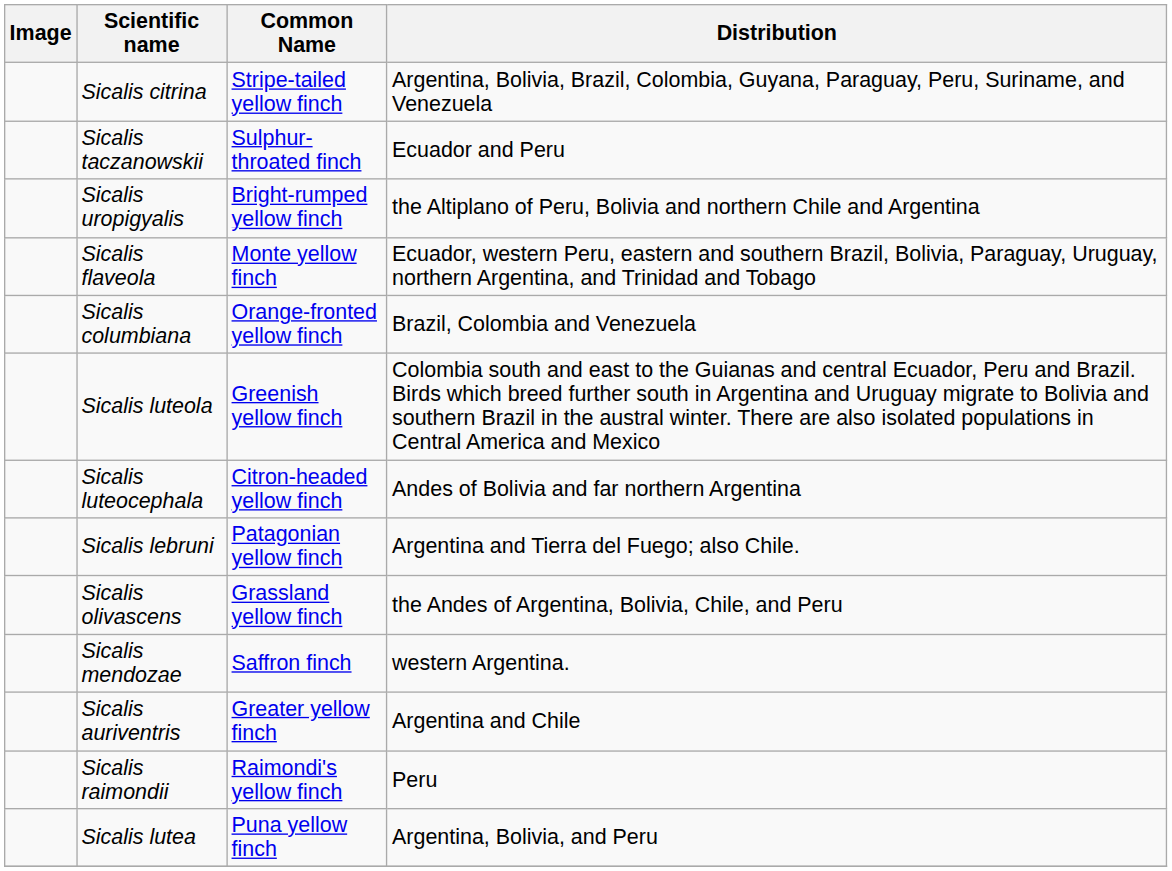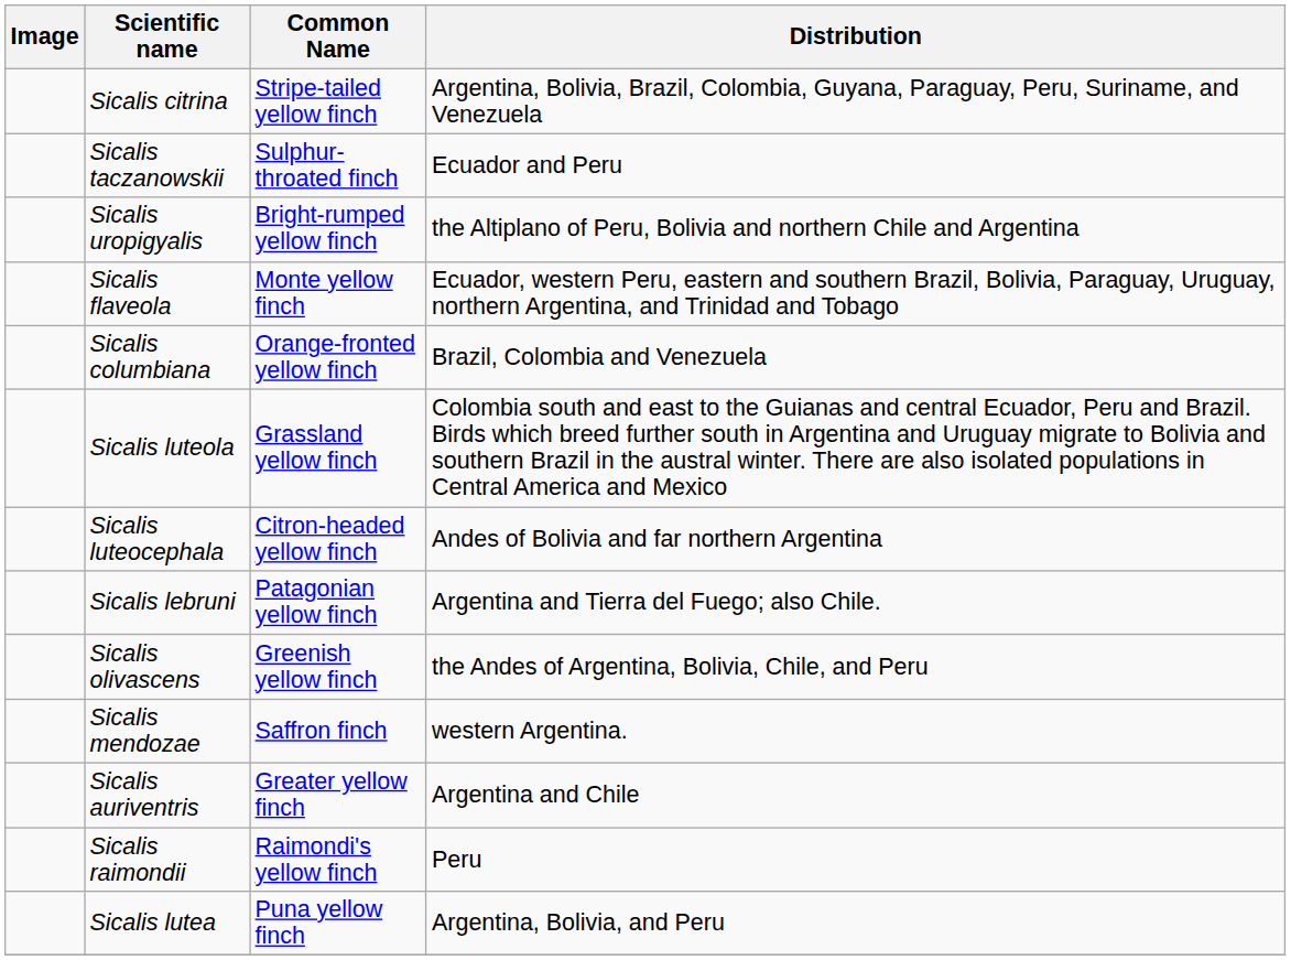 <table class="wikitable">
 <tr>
 <th>Image</th>
 <th>Scientific name</th>
 <th>Common Name</th>
 <th>Distribution</th>
 </tr>
 <tr>
 <td></td>
 <td><em>Sicalis citrina</em></td>
 <td><a href='#'>Stripe-tailed yellow finch</a></td>
 <td>Argentina, Bolivia, Brazil, Colombia, Guyana, Paraguay, Peru, Suriname, and Venezuela</td>
 </tr>
 <tr>
 <td></td>
 <td><em>Sicalis taczanowskii</em></td>
 <td><a href='#'>Sulphur-throated finch</a></td>
 <td>Ecuador and Peru</td>
 </tr>
 <tr>
 <td></td>
 <td><em>Sicalis uropigyalis</em></td>
 <td><a href='#'>Bright-rumped yellow finch</a></td>
 <td>the Altiplano of Peru, Bolivia and northern Chile and Argentina</td>
 </tr>
 <tr>
 <td></td>
 <td><em>Sicalis flaveola</em></td>
 <td><a href='#'>Monte yellow finch</a></td>
 <td>Ecuador, western Peru, eastern and southern Brazil, Bolivia, Paraguay, Uruguay, northern Argentina, and Trinidad and Tobago</td>
 </tr>
 <tr>
 <td></td>
 <td><em>Sicalis columbiana</em></td>
 <td><a href='#'>Orange-fronted yellow finch</a></td>
 <td>Brazil, Colombia and Venezuela</td>
 </tr>
 <tr>
 <td></td>
 <td><em>Sicalis luteola</em></td>
-<td><a href='#'>Greenish yellow finch</a></td>
+<td><a href='#'>Grassland yellow finch</a></td>
 <td>Colombia south and east to the Guianas and central Ecuador, Peru and Brazil. Birds which breed further south in Argentina and Uruguay migrate to Bolivia and southern Brazil in the austral winter. There are also isolated populations in Central America and Mexico</td>
 </tr>
 <tr>
 <td></td>
 <td><em>Sicalis luteocephala</em></td>
 <td><a href='#'>Citron-headed yellow finch</a></td>
 <td>Andes of Bolivia and far northern Argentina</td>
 </tr>
 <tr>
 <td></td>
 <td><em>Sicalis lebruni</em></td>
 <td><a href='#'>Patagonian yellow finch</a></td>
 <td>Argentina and Tierra del Fuego; also Chile.</td>
 </tr>
 <tr>
 <td></td>
 <td><em>Sicalis olivascens</em></td>
-<td><a href='#'>Grassland yellow finch</a></td>
+<td><a href='#'>Greenish yellow finch</a></td>
 <td>the Andes of Argentina, Bolivia, Chile, and Peru</td>
 </tr>
 <tr>
 <td></td>
 <td><em>Sicalis mendozae</em></td>
 <td><a href='#'>Saffron finch</a></td>
 <td>western Argentina.</td>
 </tr>
 <tr>
 <td></td>
 <td><em>Sicalis auriventris</em></td>
 <td><a href='#'>Greater yellow finch</a></td>
 <td>Argentina and Chile</td>
 </tr>
 <tr>
 <td></td>
 <td><em>Sicalis raimondii</em></td>
 <td><a href='#'>Raimondi's yellow finch</a></td>
 <td>Peru</td>
 </tr>
 <tr>
 <td></td>
 <td><em>Sicalis lutea</em></td>
 <td><a href='#'>Puna yellow finch</a></td>
 <td>Argentina, Bolivia, and Peru</td>
 </tr>
 <tr>
 </tr>
 </table>
